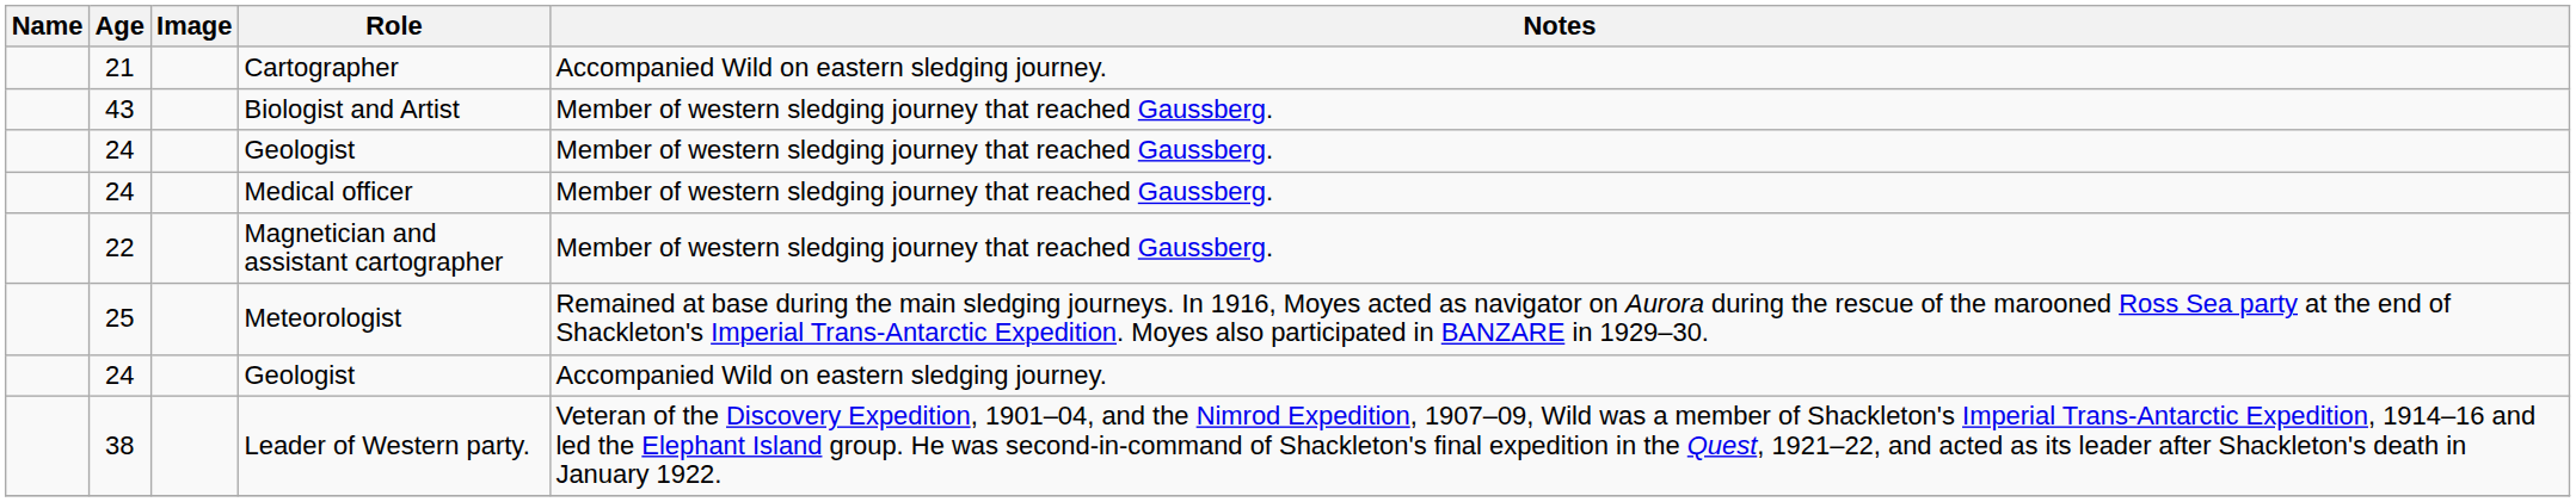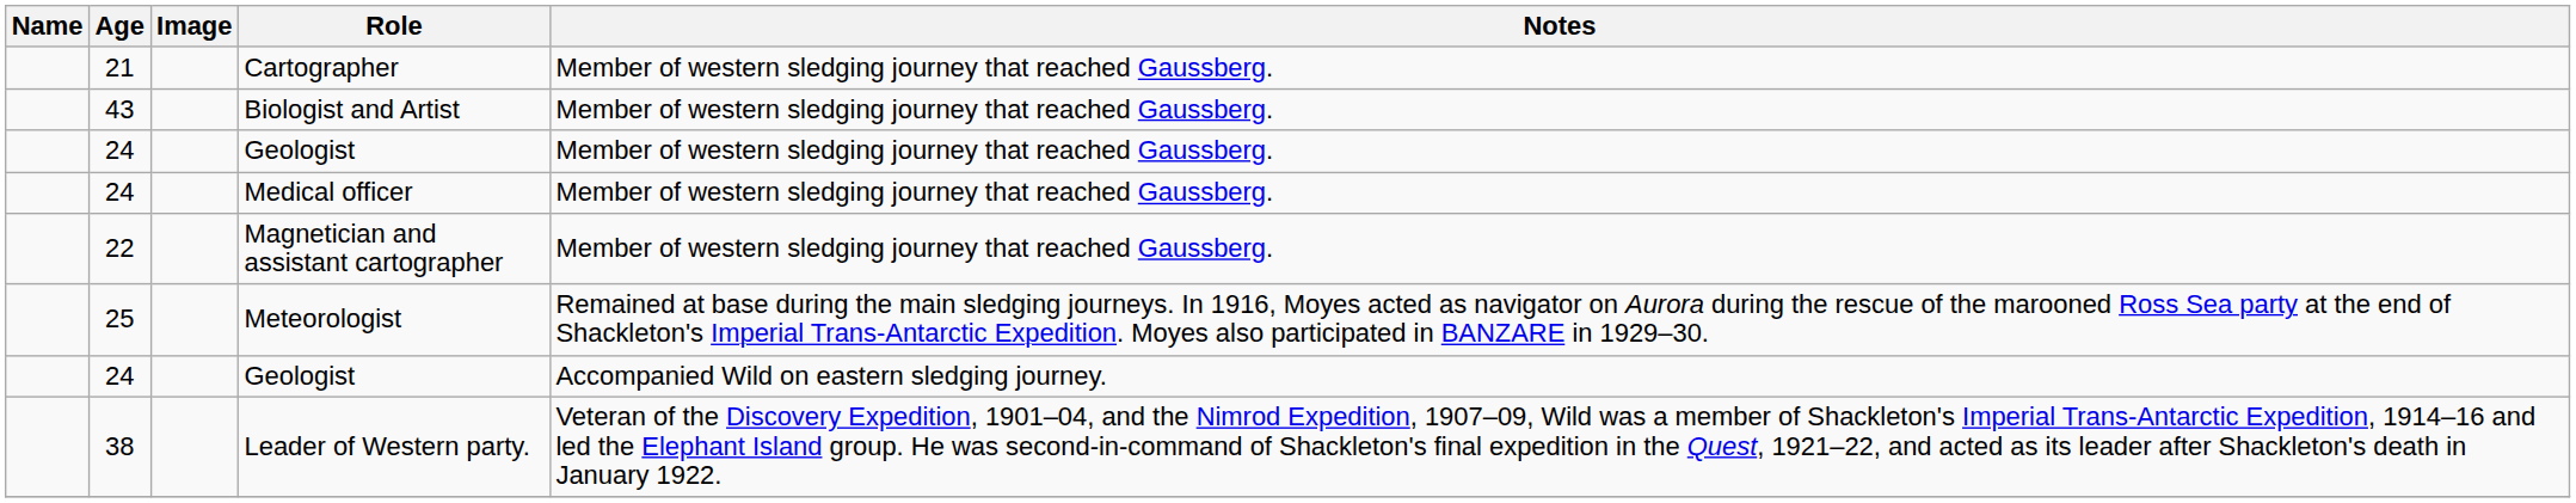 <table class="wikitable sortable">
 <tr>
 <th scope="col">Name</th>
 <th scope="col">Age</th>
 <th scope="col">Image</th>
 <th scope="col">Role</th>
 <th scope="col">Notes</th>
 </tr>
 <tr |scope="row">
 <td></td>
 <td align= "center">21</td>
 <td></td>
 <td>Cartographer</td>
-<td>Accompanied Wild on eastern sledging journey.</td>
+<td>Member of western sledging journey that reached <a href='#'>Gaussberg</a>.</td>
 </tr>
 <tr>
 <td></td>
 <td align= "center">43</td>
 <td></td>
 <td>Biologist and Artist</td>
 <td>Member of western sledging journey that reached <a href='#'>Gaussberg</a>.</td>
 </tr>
 <tr>
 <td></td>
 <td align= "center">24</td>
 <td></td>
 <td>Geologist</td>
 <td>Member of western sledging journey that reached <a href='#'>Gaussberg</a>.</td>
 </tr>
 <tr>
 <td></td>
 <td align= "center">24</td>
 <td></td>
 <td>Medical officer</td>
 <td>Member of western sledging journey that reached <a href='#'>Gaussberg</a>.</td>
 </tr>
 <tr>
 <td></td>
 <td align= "center">22</td>
 <td></td>
 <td>Magnetician and assistant cartographer</td>
 <td>Member of western sledging journey that reached <a href='#'>Gaussberg</a>.</td>
 </tr>
 <tr>
 <td></td>
 <td align= "center">25</td>
 <td></td>
 <td>Meteorologist</td>
 <td>Remained at base during the main sledging journeys. In 1916, Moyes acted as navigator on <em>Aurora</em> during the rescue of the marooned <a href='#'>Ross Sea party</a> at the end of Shackleton's <a href='#'>Imperial Trans-Antarctic Expedition</a>. Moyes also participated in <a href='#'>BANZARE</a> in 1929–30.</td>
 </tr>
 <tr>
 <td></td>
 <td align= "center">24</td>
 <td></td>
 <td>Geologist</td>
 <td>Accompanied Wild on eastern sledging journey.</td>
 </tr>
 <tr>
 <td></td>
 <td align= "center">38</td>
 <td></td>
 <td>Leader of Western party.</td>
 <td>Veteran of the <a href='#'>Discovery Expedition</a>, 1901–04, and the <a href='#'>Nimrod Expedition</a>, 1907–09, Wild was a member of Shackleton's <a href='#'>Imperial Trans-Antarctic Expedition</a>, 1914–16 and led the <a href='#'>Elephant Island</a> group. He was second-in-command of Shackleton's final expedition in the <em><a href='#'>Quest</a></em>, 1921–22, and acted as its leader after Shackleton's death in January 1922.</td>
 </tr>
 <tr>
 </tr>
 </table>
